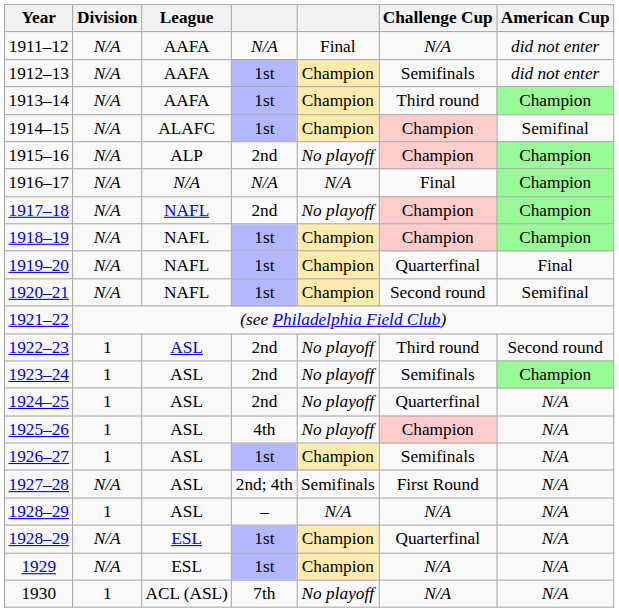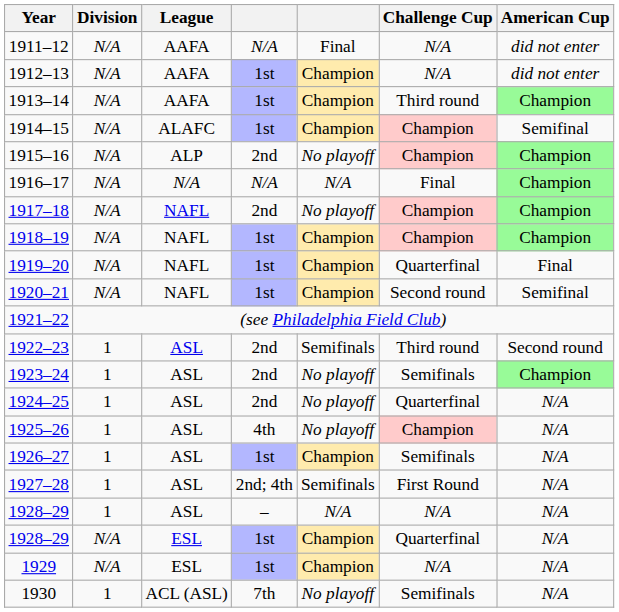 <table class="wikitable" style="text-align:center">
 <tr>
 <th>Year</th>
 <th>Division</th>
 <th>League</th>
 <th></th>
 <th></th>
 <th>Challenge Cup</th>
 <th>American Cup</th>
 </tr>
 <tr>
 <td>1911–12</td>
 <td><em>N/A</em></td>
 <td>AAFA </td>
 <td><em>N/A</em></td>
 <td>Final</td>
 <td><em>N/A</em></td>
 <td><em>did not enter</em></td>
 </tr>
 <tr>
 <td>1912–13</td>
 <td><em>N/A</em></td>
 <td>AAFA</td>
 <td style="background:#b3b7ff;">1st</td>
 <td style="background:#ffebad;">Champion </td>
-<td>Semifinals</td>
+<td><em>N/A</em></td>
 <td><em>did not enter</em></td>
 </tr>
 <tr>
 <td>1913–14</td>
 <td><em>N/A</em></td>
 <td>AAFA</td>
 <td style="background:#b3b7ff;">1st</td>
 <td style="background:#ffebad;">Champion</td>
 <td>Third round</td>
 <td style="background:#98fb98;">Champion</td>
 </tr>
 <tr>
 <td>1914–15</td>
 <td><em>N/A</em></td>
 <td>ALAFC</td>
 <td style="background:#b3b7ff;">1st</td>
 <td style="background:#ffebad;">Champion</td>
 <td style="background:#ffcbcb;">Champion</td>
 <td>Semifinal</td>
 </tr>
 <tr>
 <td>1915–16</td>
 <td><em>N/A</em></td>
 <td>ALP</td>
 <td>2nd</td>
 <td><em>No playoff</em></td>
 <td style="background:#ffcbcb;">Champion</td>
 <td style="background:#98fb98;">Champion</td>
 </tr>
 <tr>
 <td>1916–17</td>
 <td><em>N/A</em></td>
 <td><em>N/A</em></td>
 <td><em>N/A</em></td>
 <td><em>N/A</em></td>
 <td>Final</td>
 <td style="background:#98fb98;">Champion</td>
 </tr>
 <tr>
 <td><a href='#'>1917–18</a></td>
 <td><em>N/A</em></td>
 <td><a href='#'>NAFL</a></td>
 <td>2nd</td>
 <td><em>No playoff</em></td>
 <td style="background:#ffcbcb;">Champion</td>
 <td style="background:#98fb98;">Champion</td>
 </tr>
 <tr>
 <td><a href='#'>1918–19</a></td>
 <td><em>N/A</em></td>
 <td>NAFL</td>
 <td style="background:#b3b7ff;">1st</td>
 <td style="background:#ffebad;">Champion</td>
 <td style="background:#ffcbcb;">Champion</td>
 <td style="background:#98fb98;">Champion</td>
 </tr>
 <tr>
 <td><a href='#'>1919–20</a></td>
 <td><em>N/A</em></td>
 <td>NAFL</td>
 <td style="background:#b3b7ff;">1st</td>
 <td style="background:#ffebad;">Champion</td>
 <td>Quarterfinal</td>
 <td>Final</td>
 </tr>
 <tr>
 <td><a href='#'>1920–21</a></td>
 <td><em>N/A</em></td>
 <td>NAFL</td>
 <td style="background:#b3b7ff;">1st</td>
 <td style="background:#ffebad;">Champion</td>
 <td>Second round</td>
 <td>Semifinal</td>
 </tr>
 <tr>
 <td><a href='#'>1921–22</a></td>
 <td colspan=6><em>(see <a href='#'>Philadelphia Field Club</a>)</em></td>
 </tr>
 <tr>
 <td><a href='#'>1922–23</a></td>
 <td>1</td>
 <td><a href='#'>ASL</a></td>
 <td>2nd</td>
-<td><em>No playoff</em></td>
+<td>Semifinals</td>
 <td>Third round</td>
 <td>Second round</td>
 </tr>
 <tr>
 <td><a href='#'>1923–24</a></td>
 <td>1</td>
 <td>ASL</td>
 <td>2nd</td>
 <td><em>No playoff</em></td>
 <td>Semifinals</td>
 <td style="background:#98fb98;">Champion</td>
 </tr>
 <tr>
 <td><a href='#'>1924–25</a></td>
 <td>1</td>
 <td>ASL</td>
 <td>2nd</td>
 <td><em>No playoff</em></td>
 <td>Quarterfinal</td>
 <td><em>N/A</em></td>
 </tr>
 <tr>
 <td><a href='#'>1925–26</a></td>
 <td>1</td>
 <td>ASL</td>
 <td>4th</td>
 <td><em>No playoff</em></td>
 <td style="background:#ffcbcb;">Champion</td>
 <td><em>N/A</em></td>
 </tr>
 <tr>
 <td><a href='#'>1926–27</a></td>
 <td>1</td>
 <td>ASL</td>
 <td style="background:#b3b7ff;">1st</td>
 <td style="background:#ffebad;">Champion</td>
 <td>Semifinals</td>
 <td><em>N/A</em></td>
 </tr>
 <tr>
 <td><a href='#'>1927–28</a></td>
-<td><em>N/A</em></td>
+<td>1</td>
 <td>ASL</td>
 <td>2nd; 4th </td>
 <td>Semifinals</td>
 <td>First Round</td>
 <td><em>N/A</em></td>
 </tr>
 <tr>
 <td><a href='#'>1928–29</a></td>
 <td>1</td>
 <td>ASL</td>
 <td>– </td>
 <td><em>N/A</em></td>
 <td><em>N/A</em></td>
 <td><em>N/A</em></td>
 </tr>
 <tr>
 <td><a href='#'>1928–29</a></td>
 <td><em>N/A</em></td>
 <td><a href='#'>ESL</a></td>
 <td style="background:#b3b7ff;">1st</td>
 <td style="background:#ffebad;">Champion</td>
 <td>Quarterfinal</td>
 <td><em>N/A</em></td>
 </tr>
 <tr>
 <td><a href='#'>1929</a></td>
 <td><em>N/A</em></td>
 <td>ESL</td>
 <td style="background:#b3b7ff;">1st</td>
 <td style="background:#ffebad;">Champion</td>
 <td><em>N/A</em></td>
 <td><em>N/A</em></td>
 </tr>
 <tr>
 <td>1930</td>
 <td>1</td>
 <td>ACL (ASL)</td>
 <td>7th </td>
 <td><em>No playoff</em></td>
-<td><em>N/A</em></td>
+<td>Semifinals</td>
 <td><em>N/A</em></td>
 </tr>
 </table>
